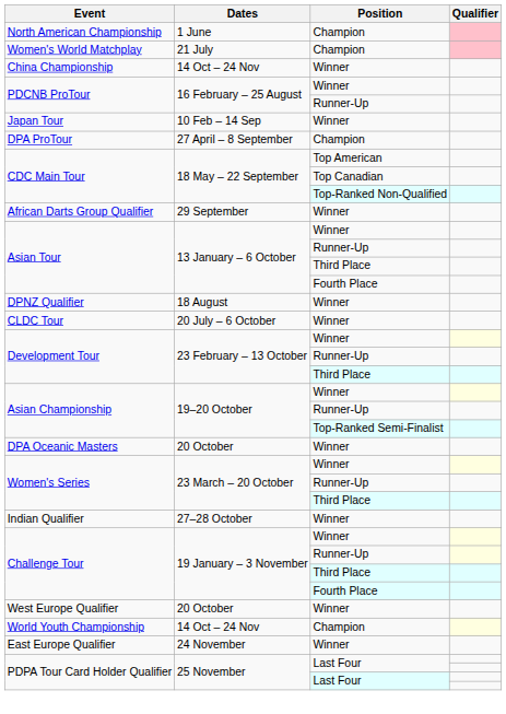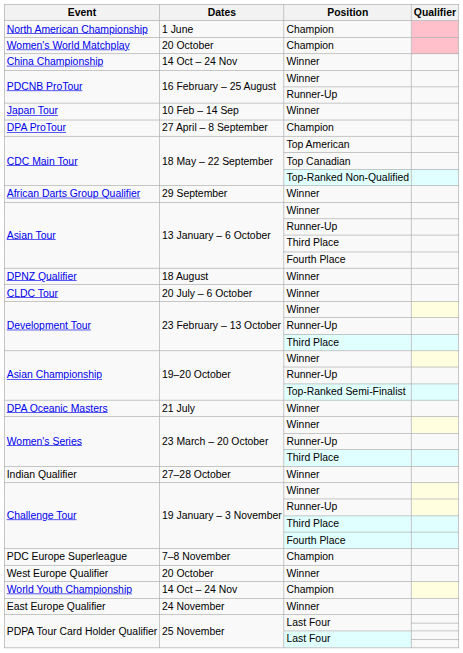 <table class="wikitable mw-collapsible mw-collapsed">
 <tr>
 <th>Event</th>
 <th>Dates</th>
 <th>Position</th>
 <th>Qualifier</th>
 </tr>
 <tr>
 <td><a href='#'>North American Championship</a></td>
 <td>1 June</td>
 <td>Champion</td>
 <td style="background:pink;"><s></s></td>
 </tr>
 <tr>
 <td><a href='#'>Women's World Matchplay</a></td>
-<td>21 July</td>
+<td>20 October</td>
 <td>Champion</td>
 <td style="background:pink;"><s></s></td>
 </tr>
 <tr>
 <td><a href='#'>China Championship</a></td>
 <td>14 Oct – 24 Nov</td>
 <td>Winner</td>
 <td></td>
 </tr>
 <tr>
 <td rowspan=2><a href='#'>PDCNB ProTour</a></td>
 <td rowspan=2>16 February – 25 August</td>
 <td>Winner</td>
 <td></td>
 </tr>
 <tr>
 <td>Runner-Up</td>
 <td></td>
 </tr>
 <tr>
 <td><a href='#'>Japan Tour</a></td>
 <td>10 Feb – 14 Sep</td>
 <td>Winner</td>
 <td></td>
 </tr>
 <tr>
 <td><a href='#'>DPA ProTour</a></td>
 <td>27 April – 8 September</td>
 <td>Champion</td>
 <td></td>
 </tr>
 <tr>
 <td rowspan=3><a href='#'>CDC Main Tour</a></td>
 <td rowspan=3>18 May – 22 September</td>
 <td>Top American</td>
 <td></td>
 </tr>
 <tr>
 <td>Top Canadian</td>
 <td></td>
 </tr>
 <tr style="background:lightcyan;">
 <td>Top-Ranked Non-Qualified</td>
 <td></td>
 </tr>
 <tr>
 <td><a href='#'>African Darts Group Qualifier</a></td>
 <td>29 September</td>
 <td>Winner</td>
 <td></td>
 </tr>
 <tr>
 <td rowspan=4><a href='#'>Asian Tour</a></td>
 <td rowspan=4>13 January – 6 October</td>
 <td>Winner</td>
 <td></td>
 </tr>
 <tr>
 <td>Runner-Up</td>
 <td></td>
 </tr>
 <tr>
 <td>Third Place</td>
 <td></td>
 </tr>
 <tr>
 <td>Fourth Place</td>
 <td></td>
 </tr>
 <tr>
 <td><a href='#'>DPNZ Qualifier</a></td>
 <td>18 August</td>
 <td>Winner</td>
 <td></td>
 </tr>
 <tr>
 <td><a href='#'>CLDC Tour</a></td>
 <td>20 July – 6 October</td>
 <td>Winner</td>
 <td></td>
 </tr>
 <tr>
 <td rowspan=3><a href='#'>Development Tour</a></td>
 <td rowspan=3>23 February – 13 October</td>
 <td>Winner</td>
 <td style="background:lightyellow;font-style:italic;"></td>
 </tr>
 <tr>
 <td>Runner-Up</td>
 <td></td>
 </tr>
 <tr style="background:lightcyan;">
 <td>Third Place</td>
 <td></td>
 </tr>
 <tr>
 <td rowspan=3><a href='#'>Asian Championship</a></td>
 <td rowspan=3>19–20 October</td>
 <td>Winner</td>
 <td style="background:lightyellow;font-style:italic;"></td>
 </tr>
 <tr>
 <td>Runner-Up</td>
 <td></td>
 </tr>
 <tr style="background:lightcyan;">
 <td>Top-Ranked Semi-Finalist</td>
 <td></td>
 </tr>
 <tr>
 <td><a href='#'>DPA Oceanic Masters</a></td>
-<td>20 October</td>
+<td>21 July</td>
 <td>Winner</td>
 <td></td>
 </tr>
 <tr>
 <td rowspan=3><a href='#'>Women's Series</a></td>
 <td rowspan=3>23 March – 20 October</td>
 <td>Winner</td>
 <td style="background:lightyellow;font-style:italic;"></td>
 </tr>
 <tr>
 <td>Runner-Up</td>
 <td></td>
 </tr>
 <tr style="background:lightcyan;">
 <td>Third Place</td>
 <td></td>
 </tr>
 <tr>
 <td>Indian Qualifier</td>
 <td>27–28 October</td>
 <td>Winner</td>
 <td></td>
 </tr>
 <tr>
 <td rowspan=4><a href='#'>Challenge Tour</a></td>
 <td rowspan=4>19 January – 3 November</td>
 <td>Winner</td>
 <td style="background:lightyellow;font-style:italic;"></td>
 </tr>
 <tr>
 <td>Runner-Up</td>
 <td style="background:lightyellow;font-style:italic;"></td>
 </tr>
 <tr style="background:lightcyan;">
 <td>Third Place</td>
 <td></td>
 </tr>
 <tr style="background:lightcyan;">
 <td>Fourth Place</td>
 <td></td>
 </tr>
 <tr>
+<td>PDC Europe Superleague</td>
+<td>7–8 November</td>
+<td>Champion</td>
+<td></td>
+</tr>
+<tr>
 <td>West Europe Qualifier</td>
 <td>20 October</td>
 <td>Winner</td>
 <td></td>
 </tr>
 <tr>
 <td><a href='#'>World Youth Championship</a></td>
 <td>14 Oct – 24 Nov</td>
 <td>Champion</td>
 <td style="background:lightyellow;font-style:italic;"></td>
 </tr>
 <tr>
 <td>East Europe Qualifier</td>
 <td>24 November</td>
 <td>Winner</td>
 <td></td>
 </tr>
 <tr>
 <td rowspan=4>PDPA Tour Card Holder Qualifier</td>
 <td rowspan=4>25 November</td>
 <td rowspan=2>Last Four</td>
 <td></td>
 </tr>
 <tr>
 <td></td>
 </tr>
 <tr>
 <td rowspan=2 style="background:lightcyan;">Last Four</td>
 <td></td>
 </tr>
 <tr>
 <td></td>
 </tr>
 </table>
